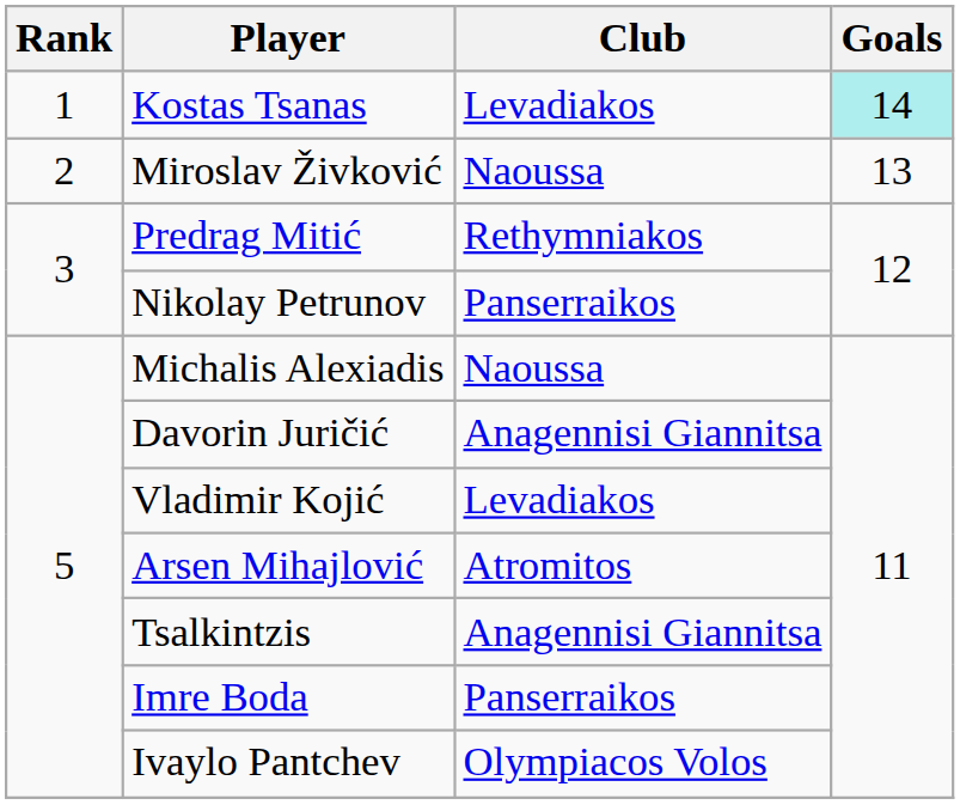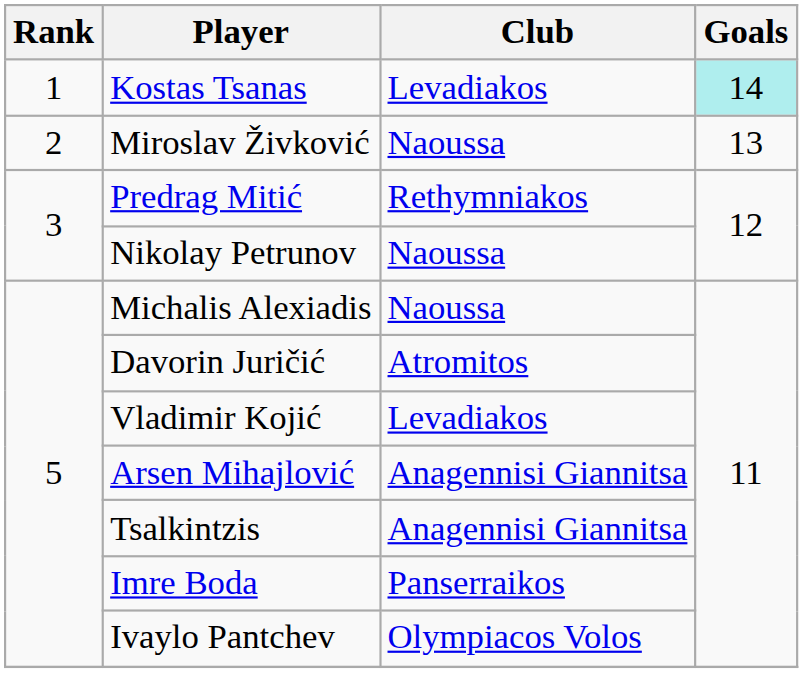 <table class="wikitable" style="text-align:center">
 <tr>
 <th>Rank</th>
 <th>Player</th>
 <th>Club</th>
 <th>Goals</th>
 </tr>
 <tr>
 <td>1</td>
 <td align="left"> <a href='#'>Kostas Tsanas</a></td>
 <td align="left"><a href='#'>Levadiakos</a></td>
 <td style="background: paleturquoise;">14</td>
 </tr>
 <tr>
 <td>2</td>
 <td align="left"> Miroslav Živković</td>
 <td align="left"><a href='#'>Naoussa</a></td>
 <td>13</td>
 </tr>
 <tr>
 <td rowspan="2">3</td>
 <td align="left"> <a href='#'>Predrag Mitić</a></td>
 <td align="left"><a href='#'>Rethymniakos</a></td>
 <td rowspan="2">12</td>
 </tr>
 <tr>
 <td align="left"> Nikolay Petrunov</td>
-<td align="left"><a href='#'>Panserraikos</a></td>
+<td align="left"><a href='#'>Naoussa</a></td>
 </tr>
 <tr>
 <td rowspan="7">5</td>
 <td align="left"> Michalis Alexiadis</td>
 <td align="left"><a href='#'>Naoussa</a></td>
 <td rowspan="7">11</td>
 </tr>
 <tr>
 <td align="left"> Davorin Juričić</td>
-<td align="left"><a href='#'>Anagennisi Giannitsa</a></td>
+<td align="left"><a href='#'>Atromitos</a></td>
 </tr>
 <tr>
 <td align="left"> Vladimir Kojić</td>
 <td align="left"><a href='#'>Levadiakos</a></td>
 </tr>
 <tr>
 <td align="left"> <a href='#'>Arsen Mihajlović</a></td>
-<td align="left"><a href='#'>Atromitos</a></td>
+<td align="left"><a href='#'>Anagennisi Giannitsa</a></td>
 </tr>
 <tr>
 <td align="left"> Tsalkintzis</td>
 <td align="left"><a href='#'>Anagennisi Giannitsa</a></td>
 </tr>
 <tr>
 <td align="left"> <a href='#'>Imre Boda</a></td>
 <td align="left"><a href='#'>Panserraikos</a></td>
 </tr>
 <tr>
 <td align="left"> Ivaylo Pantchev</td>
 <td align="left"><a href='#'>Olympiacos Volos</a></td>
 </tr>
 <tr>
 </tr>
 </table>
